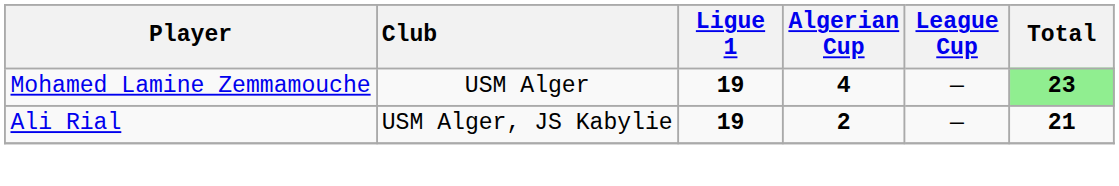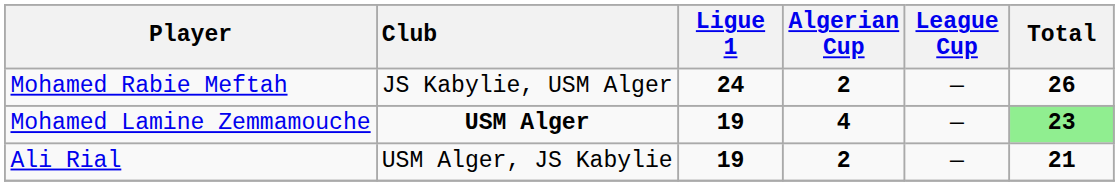 <table class="wikitable plainrowheaders sortable" style="text-align:center;font-size:95%">
 <tr>
 <th>Player</th>
 <th style="text-align:left;" style="width:150px;">Club</th>
 <th width=50><a href='#'>Ligue 1</a></th>
 <th width=50><a href='#'>Algerian Cup</a></th>
 <th width=50><a href='#'>League Cup</a></th>
 <th width=50>Total</th>
 </tr>
 <tr>
+<td style="text-align:left;"> <a href='#'>Mohamed Rabie Meftah</a></td>
+<td>JS Kabylie, USM Alger</td>
+<td><strong>24</strong></td>
+<td><strong>2</strong></td>
+<td>—</td>
+<td><strong>26</strong></td>
+</tr>
+<tr>
 <td style="text-align:left;"> <a href='#'>Mohamed Lamine Zemmamouche</a></td>
-<td>USM Alger</td>
+<td><strong>USM Alger</strong></td>
 <td><strong>19</strong></td>
 <td><strong>4</strong></td>
 <td>—</td>
 <td style="background: lightgreen;"><strong>23</strong></td>
 </tr>
 <tr>
 <td style="text-align:left;"> <a href='#'>Ali Rial</a></td>
 <td>USM Alger, JS Kabylie</td>
 <td><strong>19</strong></td>
 <td><strong>2</strong></td>
 <td>—</td>
 <td><strong>21</strong></td>
 </tr>
 <tr>
 </tr>
 </table>
